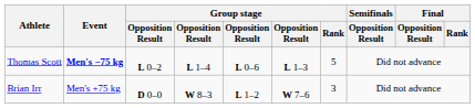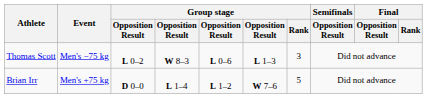 <table class=wikitable style=font-size:90%;text-align:center>
 <tr>
 <th rowspan=2>Athlete</th>
 <th rowspan=2>Event</th>
 <th colspan=5>Group stage</th>
 <th>Semifinals</th>
 <th colspan=2>Final</th>
 </tr>
 <tr style=font-size:95%>
 <th>Opposition<br>Result</th>
 <th>Opposition<br>Result</th>
 <th>Opposition<br>Result</th>
 <th>Opposition<br>Result</th>
 <th>Rank</th>
 <th>Opposition<br>Result</th>
 <th>Opposition<br>Result</th>
 <th>Rank</th>
 </tr>
 <tr>
 <td align=left><a href='#'>Thomas Scott</a></td>
-<td align=left><strong><a href='#'>Men's −75 kg</a></strong></td>
+<td align=left><a href='#'>Men's −75 kg</a></td>
 <td><br><strong>L</strong> 0–2</td>
-<td><br> <strong>L</strong> 1–4</td>
+<td><br><strong>W</strong> 8–3</td>
 <td><br> <strong>L</strong> 0–6</td>
 <td><br><strong>L</strong> 1–3</td>
-<td>5</td>
+<td>3</td>
 <td colspan=3>Did not advance</td>
 </tr>
 <tr>
 <td align=left><a href='#'>Brian Irr</a></td>
 <td align=left><a href='#'>Men's +75 kg</a></td>
 <td><br> <strong>D</strong> 0–0</td>
-<td><br><strong>W</strong> 8–3</td>
+<td><br> <strong>L</strong> 1–4</td>
 <td><br><strong>L</strong> 1–2</td>
 <td><br><strong>W</strong> 7–6</td>
-<td>3</td>
+<td>5</td>
 <td colspan=3>Did not advance</td>
 </tr>
 </table>
